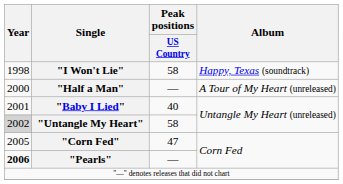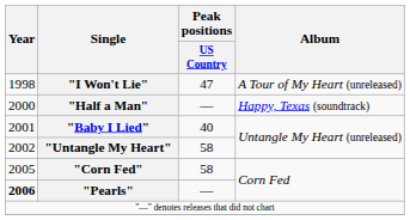 <table class="wikitable plainrowheaders" style="text-align:center;">
 <tr>
 <th rowspan="2">Year</th>
 <th rowspan="2" style="width:10em;">Single</th>
 <th colspan="1">Peak positions</th>
 <th rowspan="2">Album</th>
 </tr>
 <tr style="font-size:smaller;">
 <th width="60"><a href='#'>US Country</a></th>
 </tr>
 <tr>
 <td>1998</td>
 <th scope="row">"I Won't Lie"</th>
-<td>58</td>
-<td align="left"><em><a href='#'>Happy, Texas</a></em> <small>(soundtrack)</small></td>
+<td>47</td>
+<td align="left"><em>A Tour of My Heart</em> <small>(unreleased)</small></td>
 </tr>
 <tr>
 <td>2000</td>
 <th scope="row">"Half a Man"</th>
 <td>—</td>
-<td align="left"><em>A Tour of My Heart</em> <small>(unreleased)</small></td>
+<td align="left"><em><a href='#'>Happy, Texas</a></em> <small>(soundtrack)</small></td>
 </tr>
 <tr>
 <td>2001</td>
 <th scope="row">"<a href='#'>Baby I Lied</a>"</th>
 <td>40</td>
 <td align="left" rowspan="2"><em>Untangle My Heart</em> <small>(unreleased)</small></td>
 </tr>
 <tr>
-<td style="background: lightgrey;">2002</td>
+<td>2002</td>
 <th scope="row">"Untangle My Heart"</th>
 <td>58</td>
 </tr>
 <tr>
 <td>2005</td>
 <th scope="row">"Corn Fed"</th>
-<td>47</td>
+<td>58</td>
 <td align="left" rowspan="2"><em>Corn Fed</em></td>
 </tr>
 <tr>
 <td><strong>2006</strong></td>
 <th scope="row">"Pearls"</th>
 <td>—</td>
 </tr>
 <tr>
 <td colspan="4" style="font-size:8pt">"—" denotes releases that did not chart</td>
 </tr>
 <tr>
 </tr>
 </table>
